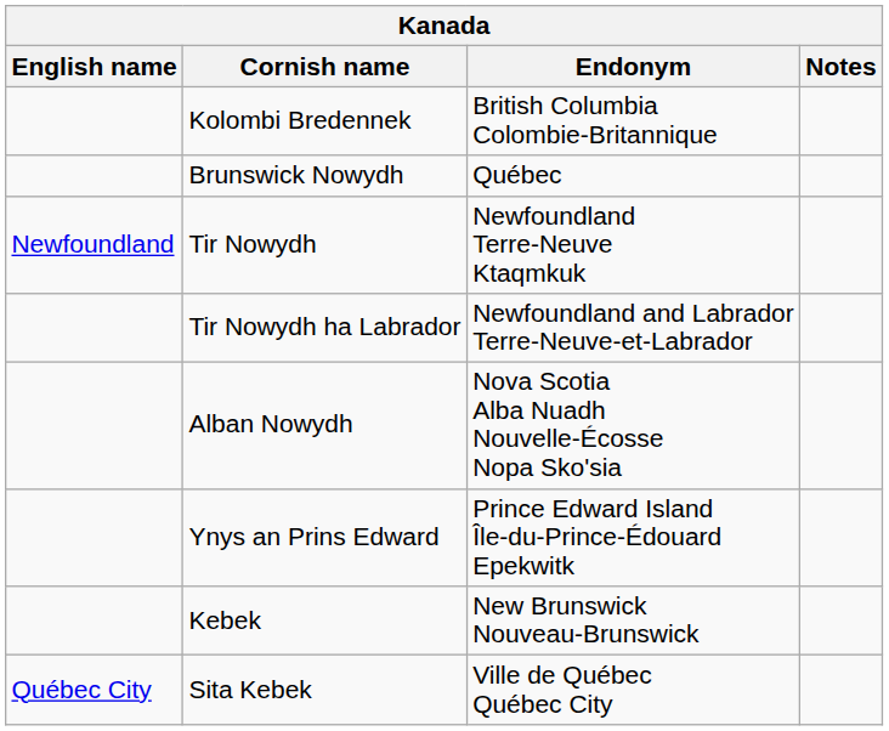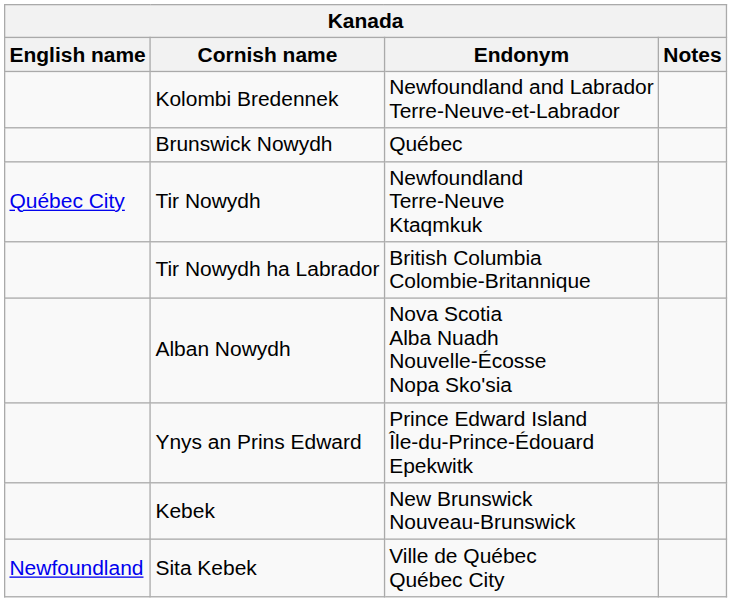 <table class="wikitable sortable">
 <tr>
 <th colspan="24"> Kanada</th>
 </tr>
 <tr>
 <th>English name</th>
 <th>Cornish name</th>
 <th>Endonym</th>
 <th>Notes</th>
 </tr>
 <tr>
 <td></td>
 <td>Kolombi Bredennek</td>
-<td>British Columbia<br>Colombie-Britannique</td>
+<td>Newfoundland and Labrador<br>Terre-Neuve-et-Labrador</td>
 <td></td>
 </tr>
 <tr>
 <td></td>
 <td>Brunswick Nowydh</td>
 <td>Québec</td>
 <td></td>
 </tr>
 <tr>
-<td><a href='#'>Newfoundland</a></td>
+<td><a href='#'>Québec City</a></td>
 <td>Tir Nowydh</td>
 <td>Newfoundland<br>Terre-Neuve<br>Ktaqmkuk</td>
 <td></td>
 </tr>
 <tr>
 <td></td>
 <td>Tir Nowydh ha Labrador</td>
-<td>Newfoundland and Labrador<br>Terre-Neuve-et-Labrador</td>
+<td>British Columbia<br>Colombie-Britannique</td>
 <td></td>
 </tr>
 <tr>
 <td></td>
 <td>Alban Nowydh</td>
 <td>Nova Scotia<br>Alba Nuadh<br>Nouvelle-Écosse<br>Nopa Sko'sia</td>
 <td></td>
 </tr>
 <tr>
 <td></td>
 <td>Ynys an Prins Edward</td>
 <td>Prince Edward Island<br>Île-du-Prince-Édouard<br>Epekwitk</td>
 <td></td>
 </tr>
 <tr>
 <td></td>
 <td>Kebek</td>
 <td>New Brunswick<br>Nouveau-Brunswick</td>
 <td></td>
 </tr>
 <tr>
-<td><a href='#'>Québec City</a></td>
+<td><a href='#'>Newfoundland</a></td>
 <td>Sita Kebek</td>
 <td>Ville de Québec<br>Québec City</td>
 <td></td>
 </tr>
 </table>
